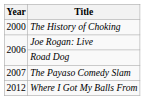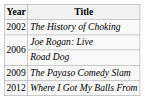 <table class="wikitable sortable">
 <tr>
 <th>Year</th>
 <th>Title</th>
 </tr>
 <tr>
-<td>2000</td>
+<td>2002</td>
 <td><em>The History of Choking</em></td>
 </tr>
 <tr>
 <td rowspan=2>2006</td>
 <td><em>Joe Rogan: Live</em></td>
 </tr>
 <tr>
 <td><em>Road Dog</em></td>
 </tr>
 <tr>
-<td>2007</td>
+<td>2009</td>
 <td><em>The Payaso Comedy Slam</em></td>
 </tr>
 <tr>
 <td>2012</td>
 <td><em>Where I Got My Balls From</em></td>
 </tr>
 </table>
